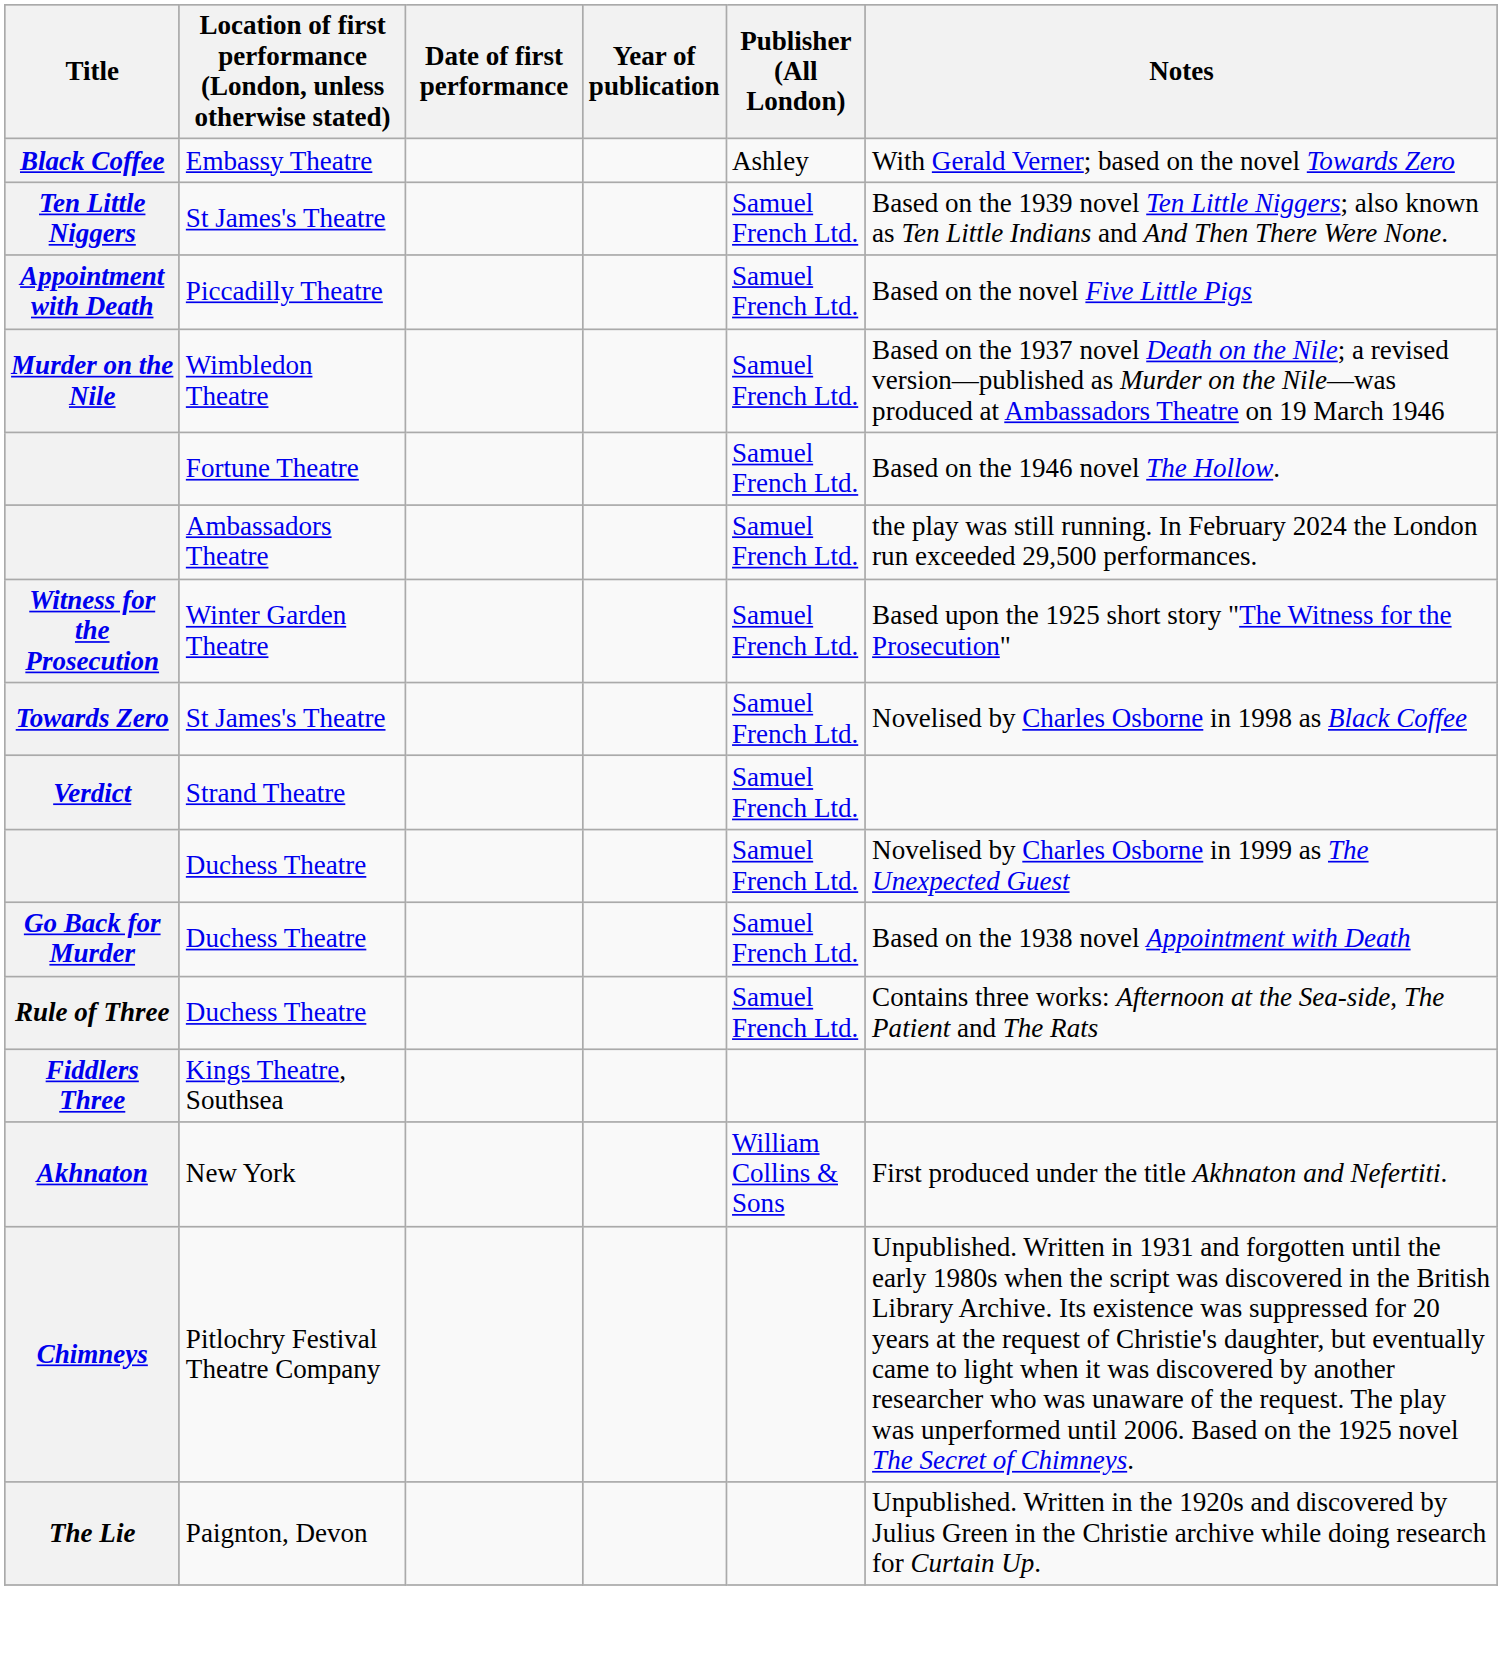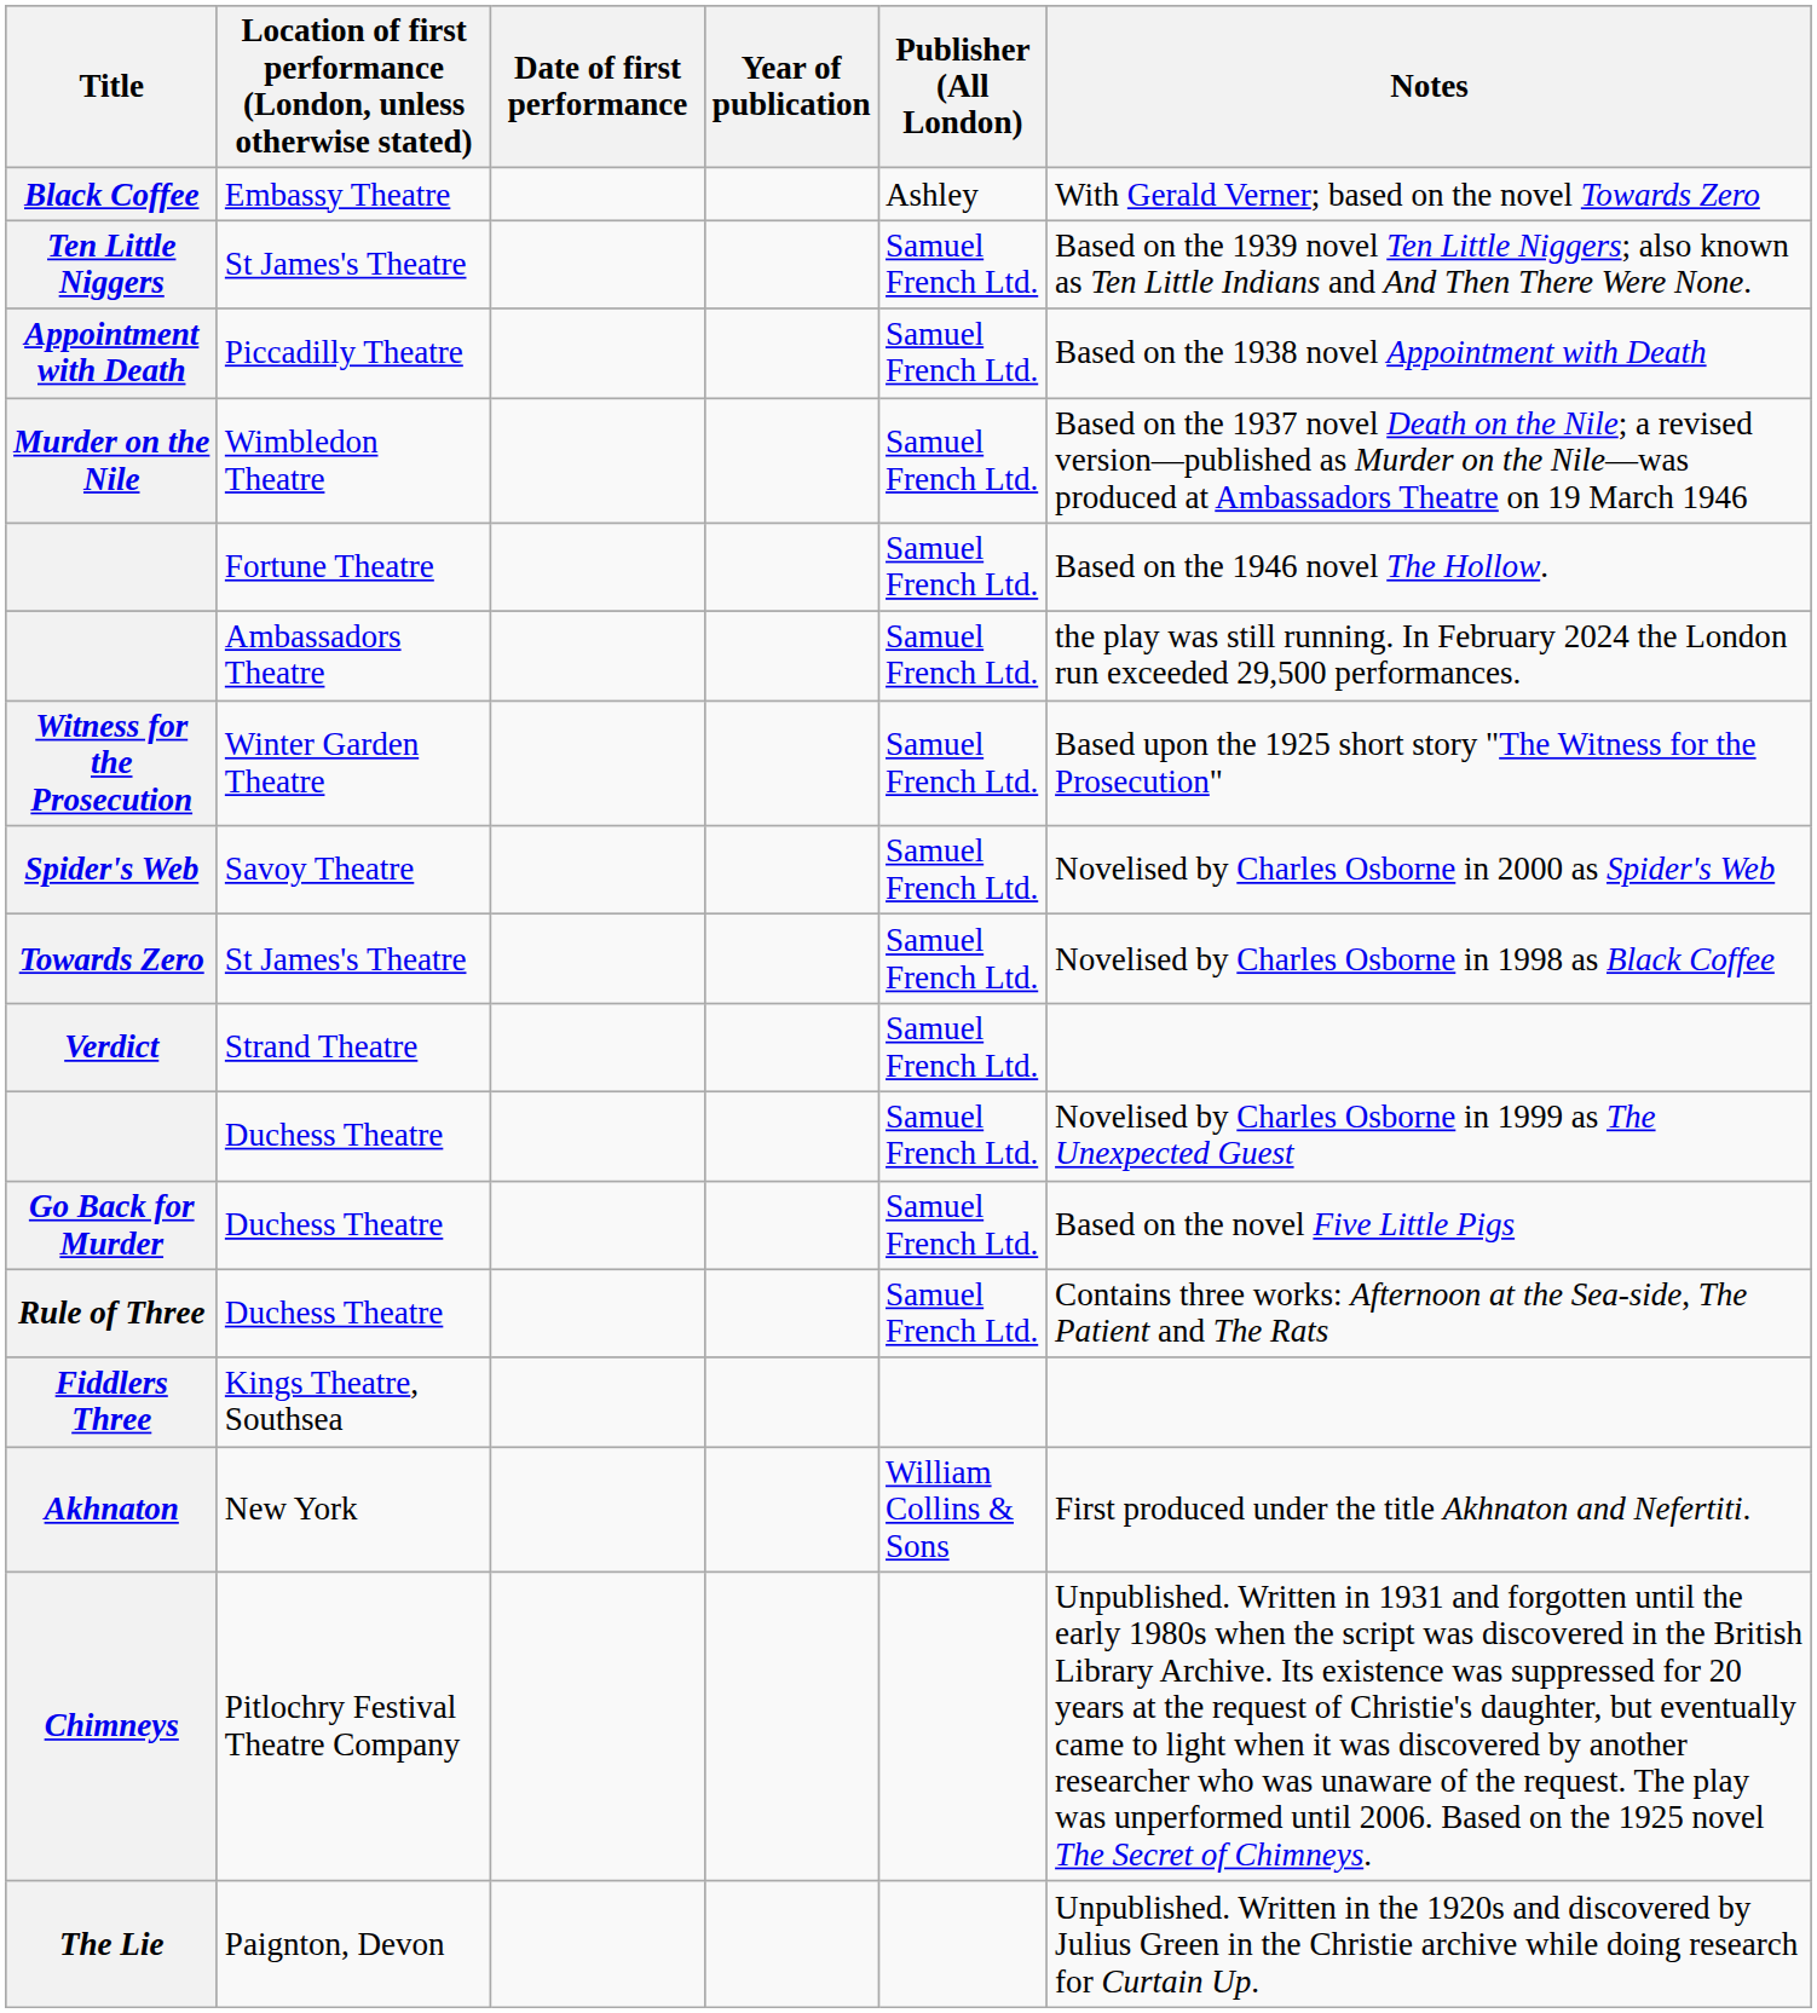 <table class="wikitable plainrowheaders sortable" style="margin-right: 0;">
 <tr>
 <th scope="col">Title</th>
 <th scope="col">Location of first performance (London, unless otherwise stated)</th>
 <th scope="col">Date of first performance</th>
 <th scope="col">Year of<br>publication</th>
 <th scope="col">Publisher<br>(All London)</th>
 <th scope="col" class="unsortable">Notes</th>
 </tr>
 <tr>
 <th scope="row"><em><a href='#'>Black Coffee</a></em></th>
 <td><a href='#'>Embassy Theatre</a></td>
 <td></td>
 <td></td>
 <td>Ashley</td>
 <td>With <a href='#'>Gerald Verner</a>; based on the novel <em><a href='#'>Towards Zero</a></em></td>
 </tr>
 <tr>
 <th scope="row"><em><a href='#'>Ten Little Niggers</a></em></th>
 <td><a href='#'>St James's Theatre</a></td>
 <td></td>
 <td></td>
 <td><a href='#'>Samuel French Ltd.</a></td>
 <td>Based on the 1939 novel <em><a href='#'>Ten Little Niggers</a></em>; also known as <em>Ten Little Indians</em> and <em>And Then There Were None</em>.</td>
 </tr>
 <tr>
 <th scope="row"><em><a href='#'>Appointment with Death</a></em></th>
 <td><a href='#'>Piccadilly Theatre</a></td>
 <td></td>
 <td></td>
 <td><a href='#'>Samuel French Ltd.</a></td>
-<td>Based on the novel <em><a href='#'>Five Little Pigs</a></em></td>
+<td>Based on the 1938 novel <em><a href='#'>Appointment with Death</a></em></td>
 </tr>
 <tr>
 <th scope="row"><em><a href='#'>Murder on the Nile</a></em></th>
 <td><a href='#'>Wimbledon Theatre</a></td>
 <td></td>
 <td></td>
 <td><a href='#'>Samuel French Ltd.</a></td>
 <td>Based on the 1937 novel <em><a href='#'>Death on the Nile</a></em>; a revised version—published as <em>Murder on the Nile</em>—was produced at <a href='#'>Ambassadors Theatre</a> on 19 March 1946</td>
 </tr>
 <tr>
 <th scope="row"></th>
 <td><a href='#'>Fortune Theatre</a></td>
 <td></td>
 <td></td>
 <td><a href='#'>Samuel French Ltd.</a></td>
 <td>Based on the 1946 novel <em><a href='#'>The Hollow</a></em>.</td>
 </tr>
 <tr>
 <th scope="row"></th>
 <td><a href='#'>Ambassadors Theatre</a></td>
 <td></td>
 <td></td>
 <td><a href='#'>Samuel French Ltd.</a></td>
 <td> the play was still running. In February 2024 the London run exceeded 29,500 performances.</td>
 </tr>
 <tr>
 <th scope="row"><em><a href='#'>Witness for the Prosecution</a></em></th>
 <td><a href='#'>Winter Garden Theatre</a></td>
 <td></td>
 <td></td>
 <td><a href='#'>Samuel French Ltd.</a></td>
 <td>Based upon the 1925 short story "<a href='#'>The Witness for the Prosecution</a>"</td>
 </tr>
 <tr>
+<th scope="row"><em><a href='#'>Spider's Web</a></em></th>
+<td><a href='#'>Savoy Theatre</a></td>
+<td></td>
+<td></td>
+<td><a href='#'>Samuel French Ltd.</a></td>
+<td>Novelised by <a href='#'>Charles Osborne</a> in 2000 as <em><a href='#'>Spider's Web</a></em></td>
+</tr>
+<tr>
 <th scope="row"><em><a href='#'>Towards Zero</a></em></th>
 <td><a href='#'>St James's Theatre</a></td>
 <td></td>
 <td></td>
 <td><a href='#'>Samuel French Ltd.</a></td>
 <td>Novelised by <a href='#'>Charles Osborne</a> in 1998 as <em><a href='#'>Black Coffee</a></em></td>
 </tr>
 <tr>
 <th scope="row"><em><a href='#'>Verdict</a></em></th>
 <td><a href='#'>Strand Theatre</a></td>
 <td></td>
 <td></td>
 <td><a href='#'>Samuel French Ltd.</a></td>
 <td></td>
 </tr>
 <tr>
 <th scope="row"></th>
 <td><a href='#'>Duchess Theatre</a></td>
 <td></td>
 <td></td>
 <td><a href='#'>Samuel French Ltd.</a></td>
 <td>Novelised by <a href='#'>Charles Osborne</a> in 1999 as <em><a href='#'>The Unexpected Guest</a></em></td>
 </tr>
 <tr>
 <th scope="row"><em><a href='#'>Go Back for Murder</a></em></th>
 <td><a href='#'>Duchess Theatre</a></td>
 <td></td>
 <td></td>
 <td><a href='#'>Samuel French Ltd.</a></td>
-<td>Based on the 1938 novel <em><a href='#'>Appointment with Death</a></em></td>
+<td>Based on the novel <em><a href='#'>Five Little Pigs</a></em></td>
 </tr>
 <tr>
 <th scope="row"><em>Rule of Three</em></th>
 <td><a href='#'>Duchess Theatre</a></td>
 <td></td>
 <td></td>
 <td><a href='#'>Samuel French Ltd.</a></td>
 <td>Contains three works: <em>Afternoon at the Sea-side</em>, <em>The Patient</em> and <em>The Rats</em></td>
 </tr>
 <tr>
 <th scope="row"><em><a href='#'>Fiddlers Three</a></em></th>
 <td><a href='#'>Kings Theatre</a>, Southsea</td>
 <td></td>
 <td></td>
 <td></td>
 <td></td>
 </tr>
 <tr>
 <th scope="row"><em><a href='#'>Akhnaton</a></em></th>
 <td>New York</td>
 <td></td>
 <td></td>
 <td><a href='#'>William Collins & Sons</a></td>
 <td>First produced under the title <em>Akhnaton and Nefertiti</em>.</td>
 </tr>
 <tr>
 <th scope="row"><em><a href='#'>Chimneys</a></em></th>
 <td>Pitlochry Festival Theatre Company</td>
 <td></td>
 <td></td>
 <td></td>
 <td>Unpublished. Written in 1931 and forgotten until the early 1980s when the script was discovered in the British Library Archive. Its existence was suppressed for 20 years at the request of Christie's daughter, but eventually came to light when it was discovered by another researcher who was unaware of the request. The play was unperformed until 2006. Based on the 1925 novel <em><a href='#'>The Secret of Chimneys</a></em>.</td>
 </tr>
 <tr>
 <th scope="row"><em>The Lie</em></th>
 <td>Paignton, Devon</td>
 <td></td>
 <td></td>
 <td></td>
 <td>Unpublished. Written in the 1920s and discovered by Julius Green in the Christie archive while doing research for <em>Curtain Up</em>.</td>
 </tr>
 </table>
